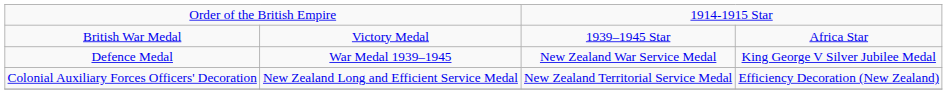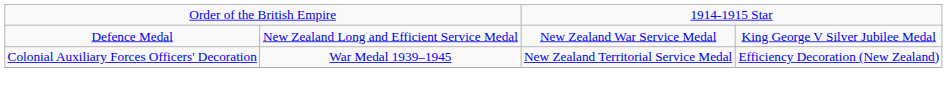 <table class="wikitable" style="margin:1em auto; text-align:center;">
 <tr>
 <td colspan="2"><a href='#'>Order of the British Empire</a></td>
 <td colspan="2"><a href='#'>1914-1915 Star</a></td>
 </tr>
 <tr>
-<td colspan="1"><a href='#'>British War Medal</a></td>
-<td colspan="1"><a href='#'>Victory Medal</a></td>
-<td colspan="1"><a href='#'>1939–1945 Star</a></td>
-<td colspan="1"><a href='#'>Africa Star</a></td>
-</tr>
-<tr>
 <td colspan="1"><a href='#'>Defence Medal</a></td>
-<td colspan="1"><a href='#'>War Medal 1939–1945</a></td>
+<td colspan="1"><a href='#'>New Zealand Long and Efficient Service Medal</a></td>
 <td colspan="1"><a href='#'>New Zealand War Service Medal</a></td>
 <td colspan="1"><a href='#'>King George V Silver Jubilee Medal</a></td>
 </tr>
 <tr>
 <td colspan="1"><a href='#'>Colonial Auxiliary Forces Officers' Decoration</a></td>
-<td colspan="1"><a href='#'>New Zealand Long and Efficient Service Medal</a></td>
+<td colspan="1"><a href='#'>War Medal 1939–1945</a></td>
 <td colspan="1"><a href='#'>New Zealand Territorial Service Medal</a></td>
 <td colspan="1"><a href='#'>Efficiency Decoration (New Zealand)</a></td>
 </tr>
 <tr>
 </tr>
 </table>
